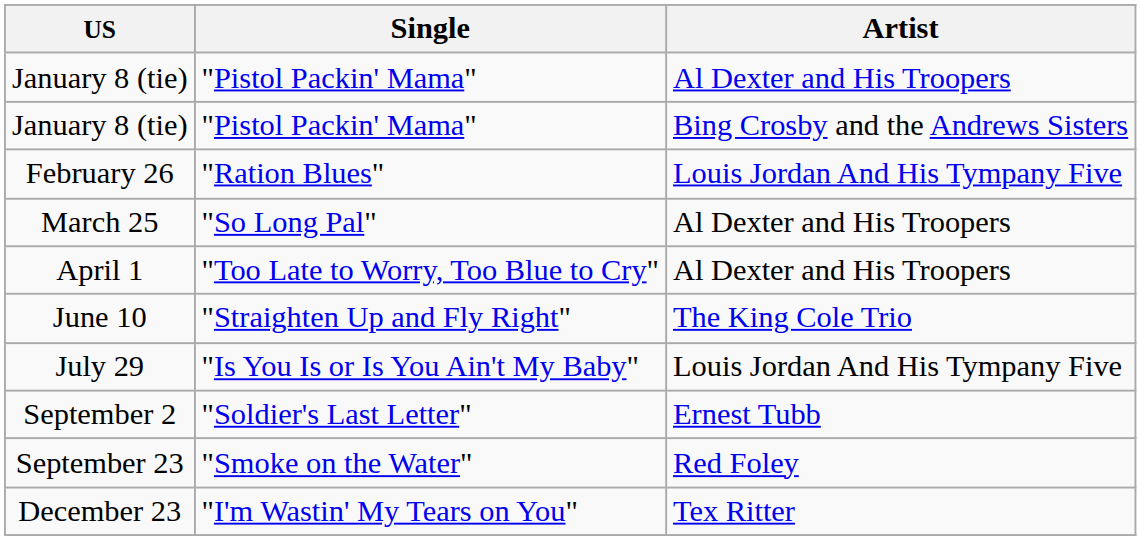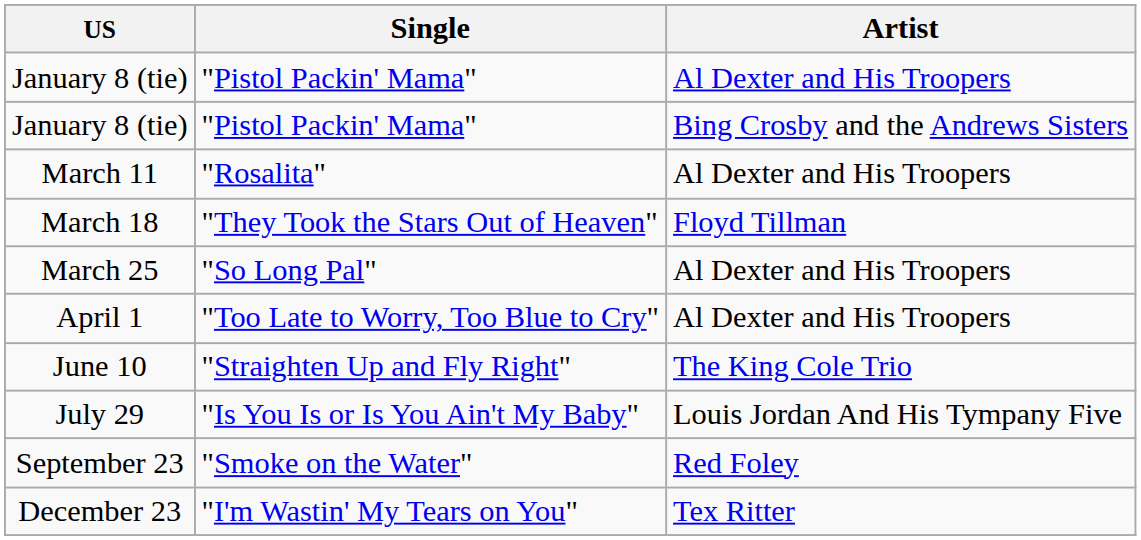 <table class="wikitable sortable">
 <tr>
 <th><small>US</small></th>
 <th>Single</th>
 <th>Artist</th>
 </tr>
 <tr>
 <td style="text-align: center;">January 8 (tie)</td>
 <td>"<a href='#'>Pistol Packin' Mama</a>"</td>
 <td><a href='#'>Al Dexter and His Troopers</a></td>
 </tr>
 <tr>
 <td style="text-align: center;">January 8 (tie)</td>
 <td>"<a href='#'>Pistol Packin' Mama</a>"</td>
 <td><a href='#'>Bing Crosby</a> and the <a href='#'>Andrews Sisters</a></td>
 </tr>
 <tr>
-<td style="text-align: center;">February 26</td>
-<td>"<a href='#'>Ration Blues</a>"</td>
-<td><a href='#'>Louis Jordan And His Tympany Five</a></td>
+<td style="text-align: center;">March 11</td>
+<td>"<a href='#'>Rosalita</a>"</td>
+<td>Al Dexter and His Troopers</td>
+</tr>
+<tr>
+<td style="text-align: center;">March 18</td>
+<td>"<a href='#'>They Took the Stars Out of Heaven</a>"</td>
+<td><a href='#'>Floyd Tillman</a></td>
 </tr>
 <tr>
 <td style="text-align: center;">March 25</td>
 <td>"<a href='#'>So Long Pal</a>"</td>
 <td>Al Dexter and His Troopers</td>
 </tr>
 <tr>
 <td style="text-align: center;">April 1</td>
 <td>"<a href='#'>Too Late to Worry, Too Blue to Cry</a>"</td>
 <td>Al Dexter and His Troopers</td>
 </tr>
 <tr>
 <td style="text-align: center;">June 10</td>
 <td>"<a href='#'>Straighten Up and Fly Right</a>"</td>
 <td><a href='#'>The King Cole Trio</a></td>
 </tr>
 <tr>
 <td style="text-align: center;">July 29</td>
 <td>"<a href='#'>Is You Is or Is You Ain't My Baby</a>"</td>
 <td>Louis Jordan And His Tympany Five</td>
 </tr>
 <tr>
-<td style="text-align: center;">September 2</td>
-<td>"<a href='#'>Soldier's Last Letter</a>"</td>
-<td><a href='#'>Ernest Tubb</a></td>
-</tr>
-<tr>
 <td style="text-align: center;">September 23</td>
 <td>"<a href='#'>Smoke on the Water</a>"</td>
 <td><a href='#'>Red Foley</a></td>
 </tr>
 <tr>
 <td style="text-align: center;">December 23</td>
 <td>"<a href='#'>I'm Wastin' My Tears on You</a>"</td>
 <td><a href='#'>Tex Ritter</a></td>
 </tr>
 </table>
